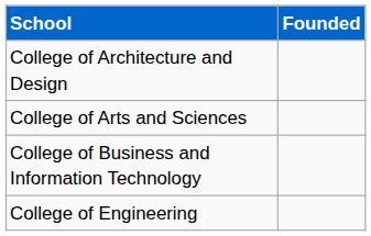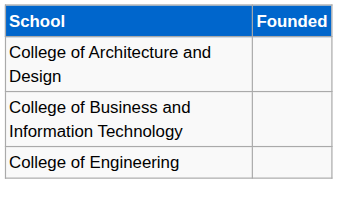 <table class="wikitable" style="float:right; margin-left:1em; font-size:90%; line-height:1.4em; width:280px">
 <tr>
 <th style="background:#0066CC;color:white;text-align:left;">School</th>
 <th style="background:#0066CC;color:white;">Founded</th>
 </tr>
 <tr>
 <td>College of Architecture and Design</td>
-<td></td>
-</tr>
-<tr>
-<td>College of Arts and Sciences</td>
 <td></td>
 </tr>
 <tr>
 <td>College of Business and Information Technology</td>
 <td></td>
 </tr>
 <tr>
 <td>College of Engineering</td>
 <td></td>
 </tr>
 </table>
